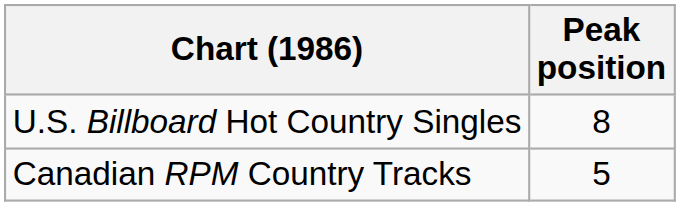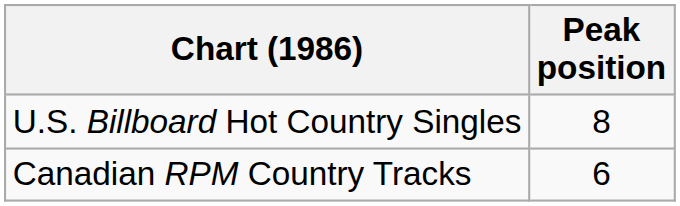 <table class="wikitable sortable">
 <tr>
 <th align="left">Chart (1986)</th>
 <th align="center">Peak<br>position</th>
 </tr>
 <tr>
 <td align="left">U.S. <em>Billboard</em> Hot Country Singles</td>
 <td align="center">8</td>
 </tr>
 <tr>
 <td align="left">Canadian <em>RPM</em> Country Tracks</td>
-<td align="center">5</td>
+<td align="center">6</td>
 </tr>
 </table>
